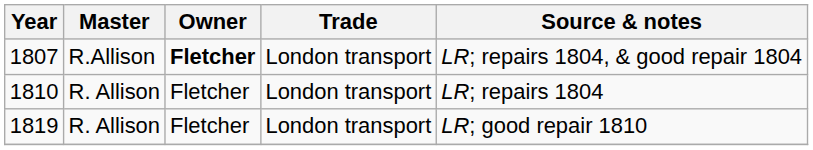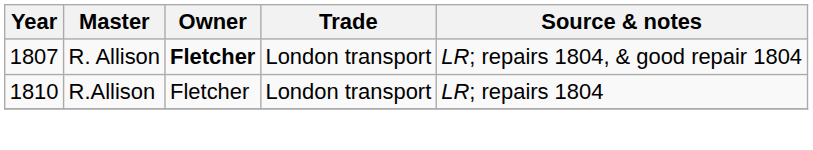 <table class=" wikitable">
 <tr>
 <th>Year</th>
 <th>Master</th>
 <th>Owner</th>
 <th>Trade</th>
 <th>Source & notes</th>
 </tr>
 <tr>
 <td>1807</td>
-<td>R.Allison</td>
+<td>R. Allison</td>
 <td><strong>Fletcher</strong></td>
 <td>London transport</td>
 <td><em>LR</em>; repairs 1804, & good repair 1804</td>
 </tr>
 <tr>
 <td>1810</td>
-<td>R. Allison</td>
+<td>R.Allison</td>
 <td>Fletcher</td>
 <td>London transport</td>
 <td><em>LR</em>; repairs 1804</td>
 </tr>
 <tr>
-<td>1819</td>
-<td>R. Allison</td>
-<td>Fletcher</td>
-<td>London transport</td>
-<td><em>LR</em>; good repair 1810</td>
-</tr>
-<tr>
 </tr>
 </table>
